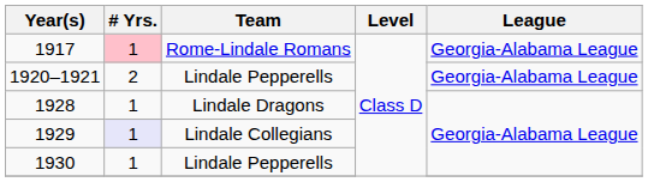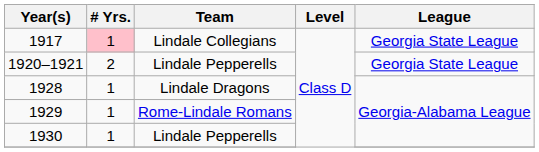 <table class="wikitable" style="text-align:center; font-size: 95%;">
 <tr>
 <th>Year(s)</th>
 <th># Yrs.</th>
 <th>Team</th>
 <th>Level</th>
 <th>League</th>
 </tr>
 <tr>
 <td>1917</td>
 <td style="background: pink;">1</td>
-<td><a href='#'>Rome-Lindale Romans</a></td>
+<td>Lindale Collegians</td>
 <td rowspan=6><a href='#'>Class D</a></td>
-<td><a href='#'>Georgia-Alabama League</a></td>
+<td><a href='#'>Georgia State League</a></td>
 </tr>
 <tr>
 <td>1920–1921</td>
 <td>2</td>
 <td>Lindale Pepperells</td>
-<td><a href='#'>Georgia-Alabama League</a></td>
+<td><a href='#'>Georgia State League</a></td>
 </tr>
 <tr>
 <td>1928</td>
 <td>1</td>
 <td>Lindale Dragons</td>
 <td rowspan=3><a href='#'>Georgia-Alabama League</a></td>
 </tr>
 <tr>
 <td>1929</td>
-<td style="background: lavender;">1</td>
-<td>Lindale Collegians</td>
+<td>1</td>
+<td><a href='#'>Rome-Lindale Romans</a></td>
 </tr>
 <tr>
 <td>1930</td>
 <td>1</td>
 <td>Lindale Pepperells</td>
 </tr>
 <tr>
 </tr>
 </table>
